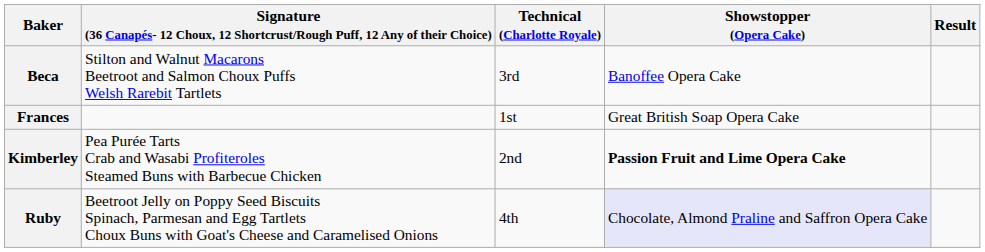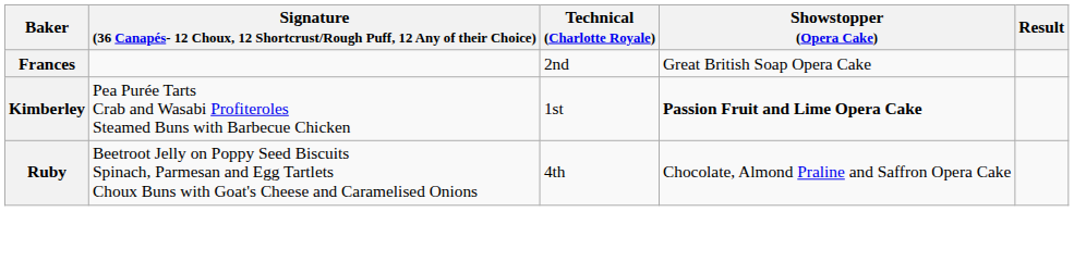 <table class="wikitable sortable col3center sticky-header">
 <tr>
 <th scope="col">Baker</th>
 <th scope="col" class="unsortable">Signature<br><small>(36 <a href='#'>Canapés</a>- 12 Choux, 12 Shortcrust/Rough Puff, 12 Any of their Choice)</small></th>
 <th scope="col">Technical<br><small>(<a href='#'>Charlotte Royale</a>)</small></th>
 <th scope="col" class="unsortable">Showstopper<br><small>(<a href='#'>Opera Cake</a>)</small></th>
 <th scope="col">Result</th>
 </tr>
 <tr>
-<th scope="row">Beca</th>
-<td>Stilton and Walnut <a href='#'>Macarons</a><br>Beetroot and Salmon Choux Puffs<br><a href='#'>Welsh Rarebit</a> Tartlets</td>
-<td>3rd</td>
-<td><a href='#'>Banoffee</a> Opera Cake</td>
-<td></td>
-</tr>
-<tr>
 <th scope="row">Frances</th>
 <td></td>
-<td>1st</td>
+<td>2nd</td>
 <td>Great British Soap Opera Cake</td>
 <td></td>
 </tr>
 <tr>
 <th scope="row">Kimberley</th>
 <td>Pea Purée Tarts<br>Crab and Wasabi <a href='#'>Profiteroles</a><br>Steamed Buns with Barbecue Chicken</td>
-<td>2nd</td>
+<td>1st</td>
 <td><strong>Passion Fruit and Lime Opera Cake</strong></td>
 <td></td>
 </tr>
 <tr>
 <th scope="row">Ruby</th>
 <td>Beetroot Jelly on Poppy Seed Biscuits<br>Spinach, Parmesan and Egg Tartlets<br>Choux Buns with Goat's Cheese and Caramelised Onions</td>
 <td>4th</td>
-<td style="background: lavender;">Chocolate, Almond <a href='#'>Praline</a> and Saffron Opera Cake</td>
+<td>Chocolate, Almond <a href='#'>Praline</a> and Saffron Opera Cake</td>
 <td></td>
 </tr>
 </table>
